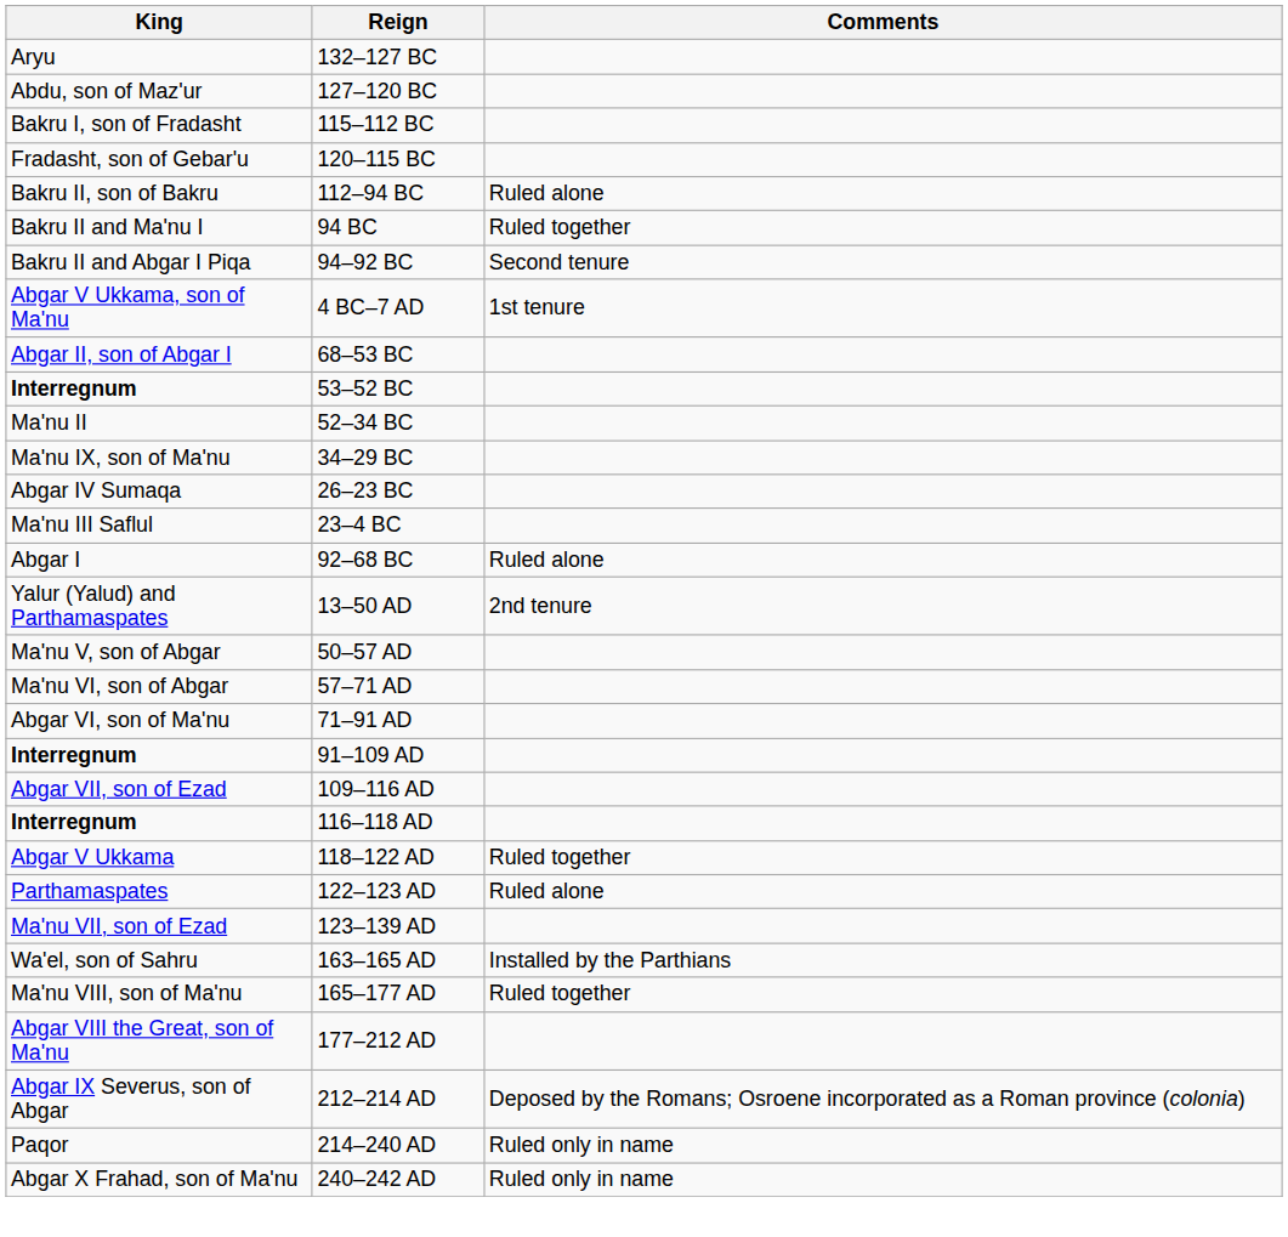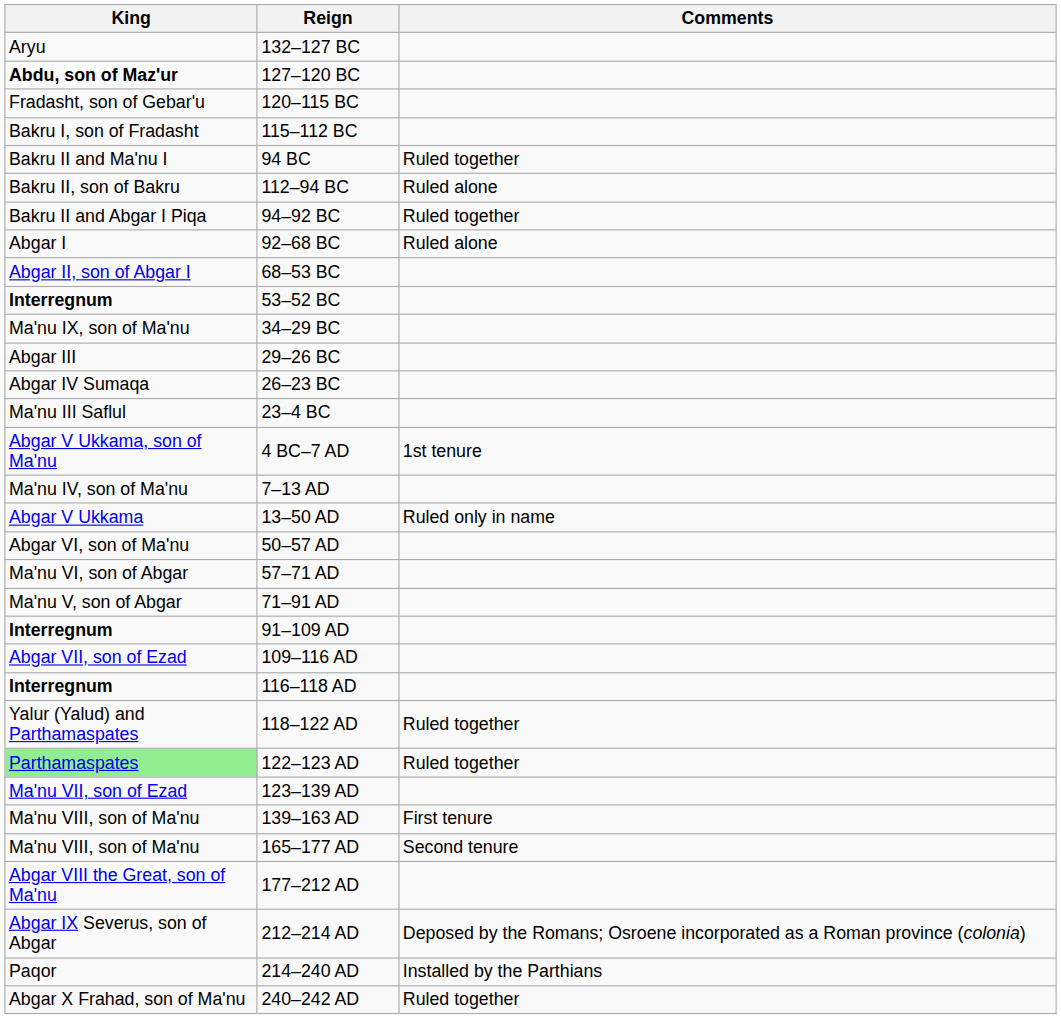 <table class="wikitable" align="center" | style="margin: 1em auto 1em auto; width: 75%">
 <tr>
 <th width="220px">King</th>
 <th align="center"  width="120px">Reign</th>
 <th>Comments</th>
 </tr>
 <tr>
 <td>Aryu</td>
 <td>132–127 BC</td>
 <td></td>
 </tr>
 <tr>
-<td>Abdu, son of Maz'ur</td>
+<td><strong>Abdu, son of Maz'ur</strong></td>
 <td>127–120 BC</td>
+<td></td>
+</tr>
+<tr>
+<td>Fradasht, son of Gebar'u</td>
+<td>120–115 BC</td>
 <td></td>
 </tr>
 <tr>
 <td>Bakru I, son of Fradasht</td>
 <td>115–112 BC</td>
 <td></td>
 </tr>
 <tr>
-<td>Fradasht, son of Gebar'u</td>
-<td>120–115 BC</td>
-<td></td>
+<td>Bakru II and Ma'nu I</td>
+<td>94 BC</td>
+<td>Ruled together</td>
 </tr>
 <tr>
 <td>Bakru II, son of Bakru</td>
 <td>112–94 BC</td>
 <td>Ruled alone</td>
 </tr>
 <tr>
-<td>Bakru II and Ma'nu I</td>
-<td>94 BC</td>
+<td>Bakru II and Abgar I Piqa</td>
+<td>94–92 BC</td>
 <td>Ruled together</td>
 </tr>
 <tr>
-<td>Bakru II and Abgar I Piqa</td>
-<td>94–92 BC</td>
-<td>Second tenure</td>
-</tr>
-<tr>
-<td><a href='#'>Abgar V Ukkama, son of Ma'nu</a></td>
-<td>4 BC–7 AD</td>
-<td>1st tenure</td>
+<td>Abgar I</td>
+<td>92–68 BC</td>
+<td>Ruled alone</td>
 </tr>
 <tr>
 <td><a href='#'>Abgar II, son of Abgar I</a></td>
 <td>68–53 BC</td>
 <td></td>
 </tr>
 <tr>
 <td><strong>Interregnum</strong></td>
 <td>53–52 BC</td>
 <td></td>
 </tr>
 <tr>
-<td>Ma'nu II</td>
-<td>52–34 BC</td>
+<td>Ma'nu IX, son of Ma'nu</td>
+<td>34–29 BC</td>
 <td></td>
 </tr>
 <tr>
-<td>Ma'nu IX, son of Ma'nu</td>
-<td>34–29 BC</td>
+<td>Abgar III</td>
+<td>29–26 BC</td>
 <td></td>
 </tr>
 <tr>
 <td>Abgar IV Sumaqa</td>
 <td>26–23 BC</td>
 <td></td>
 </tr>
 <tr>
 <td>Ma'nu III Saflul</td>
 <td>23–4 BC</td>
 <td></td>
 </tr>
 <tr>
-<td>Abgar I</td>
-<td>92–68 BC</td>
-<td>Ruled alone</td>
+<td><a href='#'>Abgar V Ukkama, son of Ma'nu</a></td>
+<td>4 BC–7 AD</td>
+<td>1st tenure</td>
 </tr>
 <tr>
-<td>Yalur (Yalud) and <a href='#'>Parthamaspates</a></td>
-<td>13–50 AD</td>
-<td>2nd tenure</td>
+<td>Ma'nu IV, son of Ma'nu</td>
+<td>7–13 AD</td>
+<td></td>
 </tr>
 <tr>
-<td>Ma'nu V, son of Abgar</td>
+<td><a href='#'>Abgar V Ukkama</a></td>
+<td>13–50 AD</td>
+<td>Ruled only in name</td>
+</tr>
+<tr>
+<td>Abgar VI, son of Ma'nu</td>
 <td>50–57 AD</td>
 <td></td>
 </tr>
 <tr>
 <td>Ma'nu VI, son of Abgar</td>
 <td>57–71 AD</td>
 <td></td>
 </tr>
 <tr>
-<td>Abgar VI, son of Ma'nu</td>
+<td>Ma'nu V, son of Abgar</td>
 <td>71–91 AD</td>
 <td></td>
 </tr>
 <tr>
 <td><strong>Interregnum</strong></td>
 <td>91–109 AD</td>
 <td></td>
 </tr>
 <tr>
 <td><a href='#'>Abgar VII, son of Ezad</a></td>
 <td>109–116 AD</td>
 <td></td>
 </tr>
 <tr>
 <td><strong>Interregnum</strong></td>
 <td>116–118 AD</td>
 <td></td>
 </tr>
 <tr>
-<td><a href='#'>Abgar V Ukkama</a></td>
+<td>Yalur (Yalud) and <a href='#'>Parthamaspates</a></td>
 <td>118–122 AD</td>
 <td>Ruled together</td>
 </tr>
 <tr>
-<td><a href='#'>Parthamaspates</a></td>
+<td style="background: lightgreen;"><a href='#'>Parthamaspates</a></td>
 <td>122–123 AD</td>
-<td>Ruled alone</td>
+<td>Ruled together</td>
 </tr>
 <tr>
 <td><a href='#'>Ma'nu VII, son of Ezad</a></td>
 <td>123–139 AD</td>
 <td></td>
 </tr>
 <tr>
-<td>Wa'el, son of Sahru</td>
-<td>163–165 AD</td>
-<td>Installed by the Parthians</td>
+<td>Ma'nu VIII, son of Ma'nu</td>
+<td>139–163 AD</td>
+<td>First tenure</td>
 </tr>
 <tr>
 <td>Ma'nu VIII, son of Ma'nu</td>
 <td>165–177 AD</td>
-<td>Ruled together</td>
+<td>Second tenure</td>
 </tr>
 <tr>
 <td><a href='#'>Abgar VIII the Great, son of Ma'nu</a></td>
 <td>177–212 AD</td>
 <td></td>
 </tr>
 <tr>
 <td><a href='#'>Abgar IX</a> Severus, son of Abgar</td>
 <td>212–214 AD</td>
 <td>Deposed by the Romans; Osroene incorporated as a Roman province (<em>colonia</em>)</td>
 </tr>
 <tr>
 <td>Paqor</td>
 <td>214–240 AD</td>
-<td>Ruled only in name</td>
+<td>Installed by the Parthians</td>
 </tr>
 <tr>
 <td>Abgar X Frahad, son of Ma'nu</td>
 <td>240–242 AD</td>
-<td>Ruled only in name</td>
+<td>Ruled together</td>
 </tr>
 </table>
